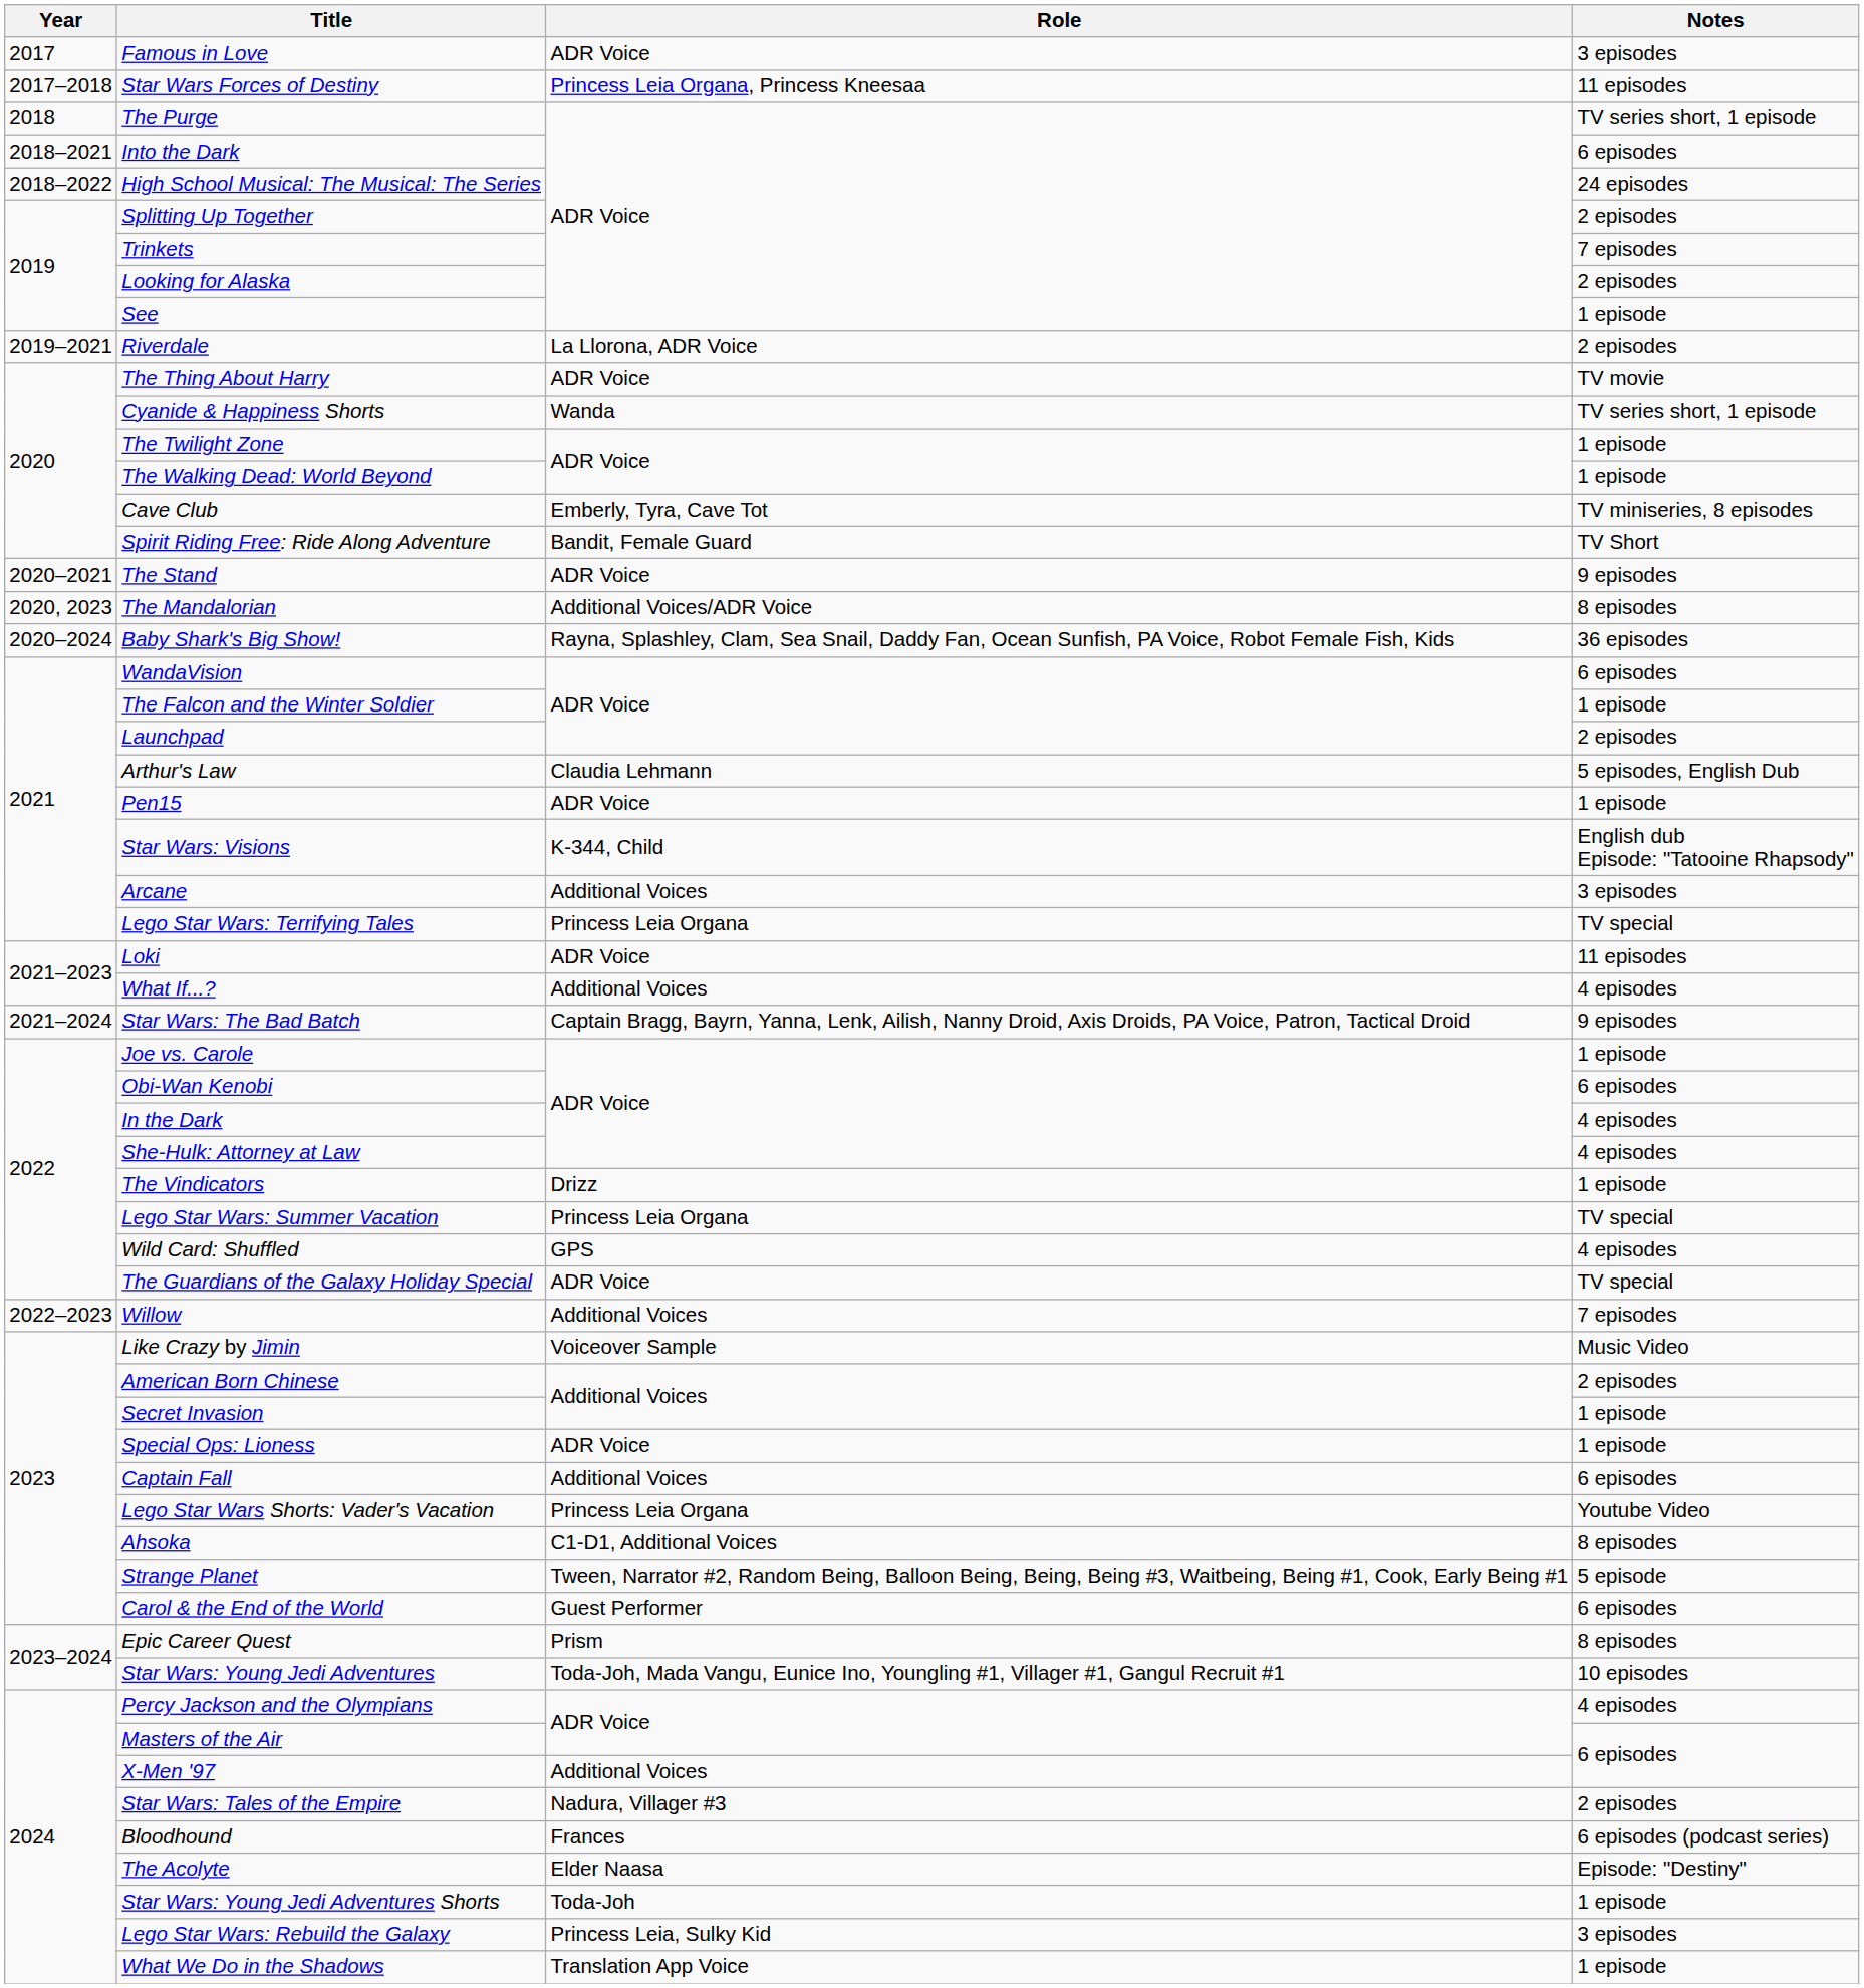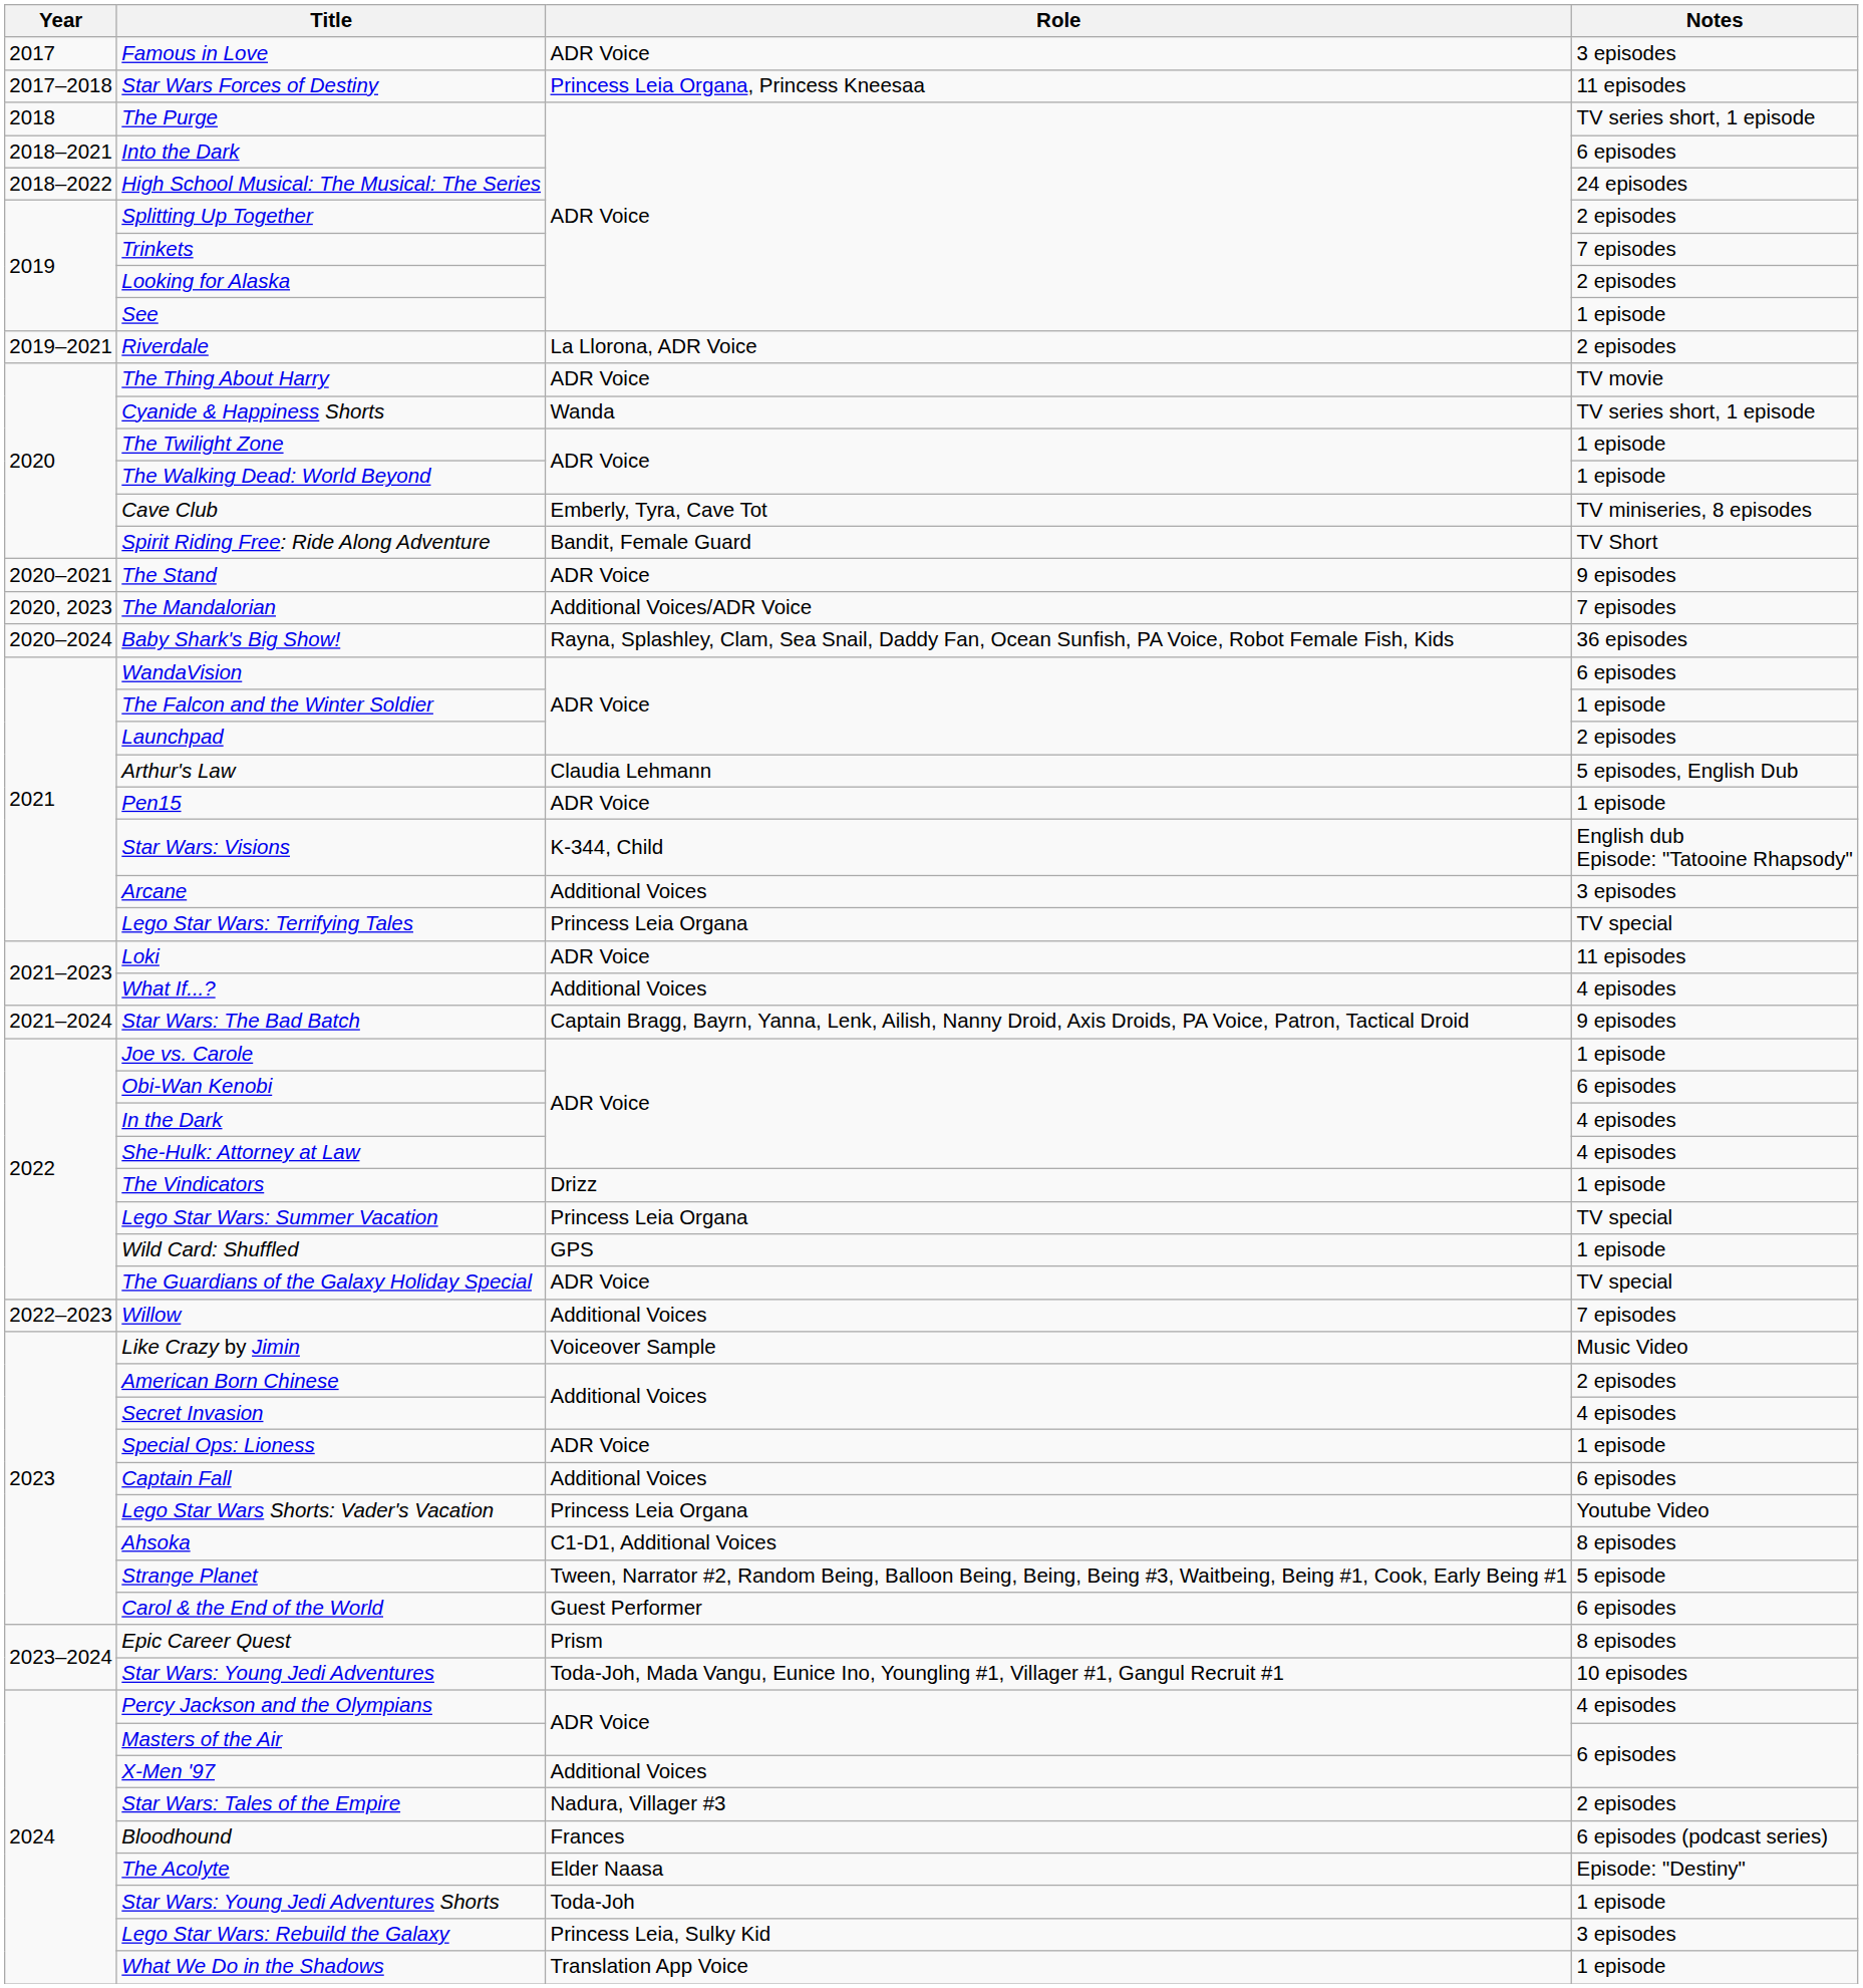 <table class="wikitable sortable">
 <tr>
 <th>Year</th>
 <th>Title</th>
 <th>Role</th>
 <th>Notes</th>
 </tr>
 <tr>
 <td>2017</td>
 <td><em><a href='#'>Famous in Love</a></em></td>
 <td>ADR Voice</td>
 <td>3 episodes</td>
 </tr>
 <tr>
 <td>2017–2018</td>
 <td><em><a href='#'>Star Wars Forces of Destiny</a></em></td>
 <td><a href='#'>Princess Leia Organa</a>, Princess Kneesaa</td>
 <td>11 episodes</td>
 </tr>
 <tr>
 <td>2018</td>
 <td><em><a href='#'>The Purge</a></em></td>
 <td rowspan="7">ADR Voice</td>
 <td>TV series short, 1 episode</td>
 </tr>
 <tr>
 <td>2018–2021</td>
 <td><em><a href='#'>Into the Dark</a></em></td>
 <td>6 episodes</td>
 </tr>
 <tr>
 <td>2018–2022</td>
 <td><em><a href='#'>High School Musical: The Musical: The Series</a></em></td>
 <td>24 episodes</td>
 </tr>
 <tr>
 <td rowspan="4">2019</td>
 <td><em><a href='#'>Splitting Up Together</a></em></td>
 <td>2 episodes</td>
 </tr>
 <tr>
 <td><em><a href='#'>Trinkets</a></em></td>
 <td>7 episodes</td>
 </tr>
 <tr>
 <td><em><a href='#'>Looking for Alaska</a></em></td>
 <td>2 episodes</td>
 </tr>
 <tr>
 <td><em><a href='#'>See</a></em></td>
 <td>1 episode</td>
 </tr>
 <tr>
 <td>2019–2021</td>
 <td><em><a href='#'>Riverdale</a></em></td>
 <td>La Llorona, ADR Voice</td>
 <td>2 episodes</td>
 </tr>
 <tr>
 <td rowspan="6">2020</td>
 <td><em><a href='#'>The Thing About Harry</a></em></td>
 <td>ADR Voice</td>
 <td>TV movie</td>
 </tr>
 <tr>
 <td><em><a href='#'>Cyanide & Happiness</a> Shorts</em></td>
 <td>Wanda</td>
 <td>TV series short, 1 episode</td>
 </tr>
 <tr>
 <td><em><a href='#'>The Twilight Zone</a></em></td>
 <td rowspan="2">ADR Voice</td>
 <td>1 episode</td>
 </tr>
 <tr>
 <td><em><a href='#'>The Walking Dead: World Beyond</a></em></td>
 <td>1 episode</td>
 </tr>
 <tr>
 <td><em>Cave Club</em></td>
 <td>Emberly, Tyra, Cave Tot</td>
 <td>TV miniseries, 8 episodes</td>
 </tr>
 <tr>
 <td><em><a href='#'>Spirit Riding Free</a>: Ride Along Adventure</em></td>
 <td>Bandit, Female Guard</td>
 <td>TV Short</td>
 </tr>
 <tr>
 <td>2020–2021</td>
 <td><em><a href='#'>The Stand</a></em></td>
 <td>ADR Voice</td>
 <td>9 episodes</td>
 </tr>
 <tr>
 <td>2020, 2023</td>
 <td><em><a href='#'>The Mandalorian</a></em></td>
 <td>Additional Voices/ADR Voice</td>
-<td>8 episodes</td>
+<td>7 episodes</td>
 </tr>
 <tr>
 <td>2020–2024</td>
 <td><em><a href='#'>Baby Shark's Big Show!</a></em></td>
 <td>Rayna, Splashley, Clam, Sea Snail, Daddy Fan, Ocean Sunfish, PA Voice, Robot Female Fish, Kids</td>
 <td>36 episodes</td>
 </tr>
 <tr>
 <td rowspan="8">2021</td>
 <td><em><a href='#'>WandaVision</a></em></td>
 <td rowspan="3">ADR Voice</td>
 <td>6 episodes</td>
 </tr>
 <tr>
 <td><em><a href='#'>The Falcon and the Winter Soldier</a></em></td>
 <td>1 episode</td>
 </tr>
 <tr>
 <td><em><a href='#'>Launchpad</a></em></td>
 <td>2 episodes</td>
 </tr>
 <tr>
 <td><em>Arthur's Law</em></td>
 <td>Claudia Lehmann</td>
 <td>5 episodes, English Dub </td>
 </tr>
 <tr>
 <td><em><a href='#'>Pen15</a></em></td>
 <td>ADR Voice</td>
 <td>1 episode</td>
 </tr>
 <tr>
 <td><em><a href='#'>Star Wars: Visions</a></em></td>
 <td>K-344, Child</td>
 <td>English dub<br>Episode: "Tatooine Rhapsody"</td>
 </tr>
 <tr>
 <td><em><a href='#'>Arcane</a></em></td>
 <td>Additional Voices</td>
 <td>3 episodes</td>
 </tr>
 <tr>
 <td><em><a href='#'>Lego Star Wars: Terrifying Tales</a></em></td>
 <td>Princess Leia Organa</td>
 <td>TV special</td>
 </tr>
 <tr>
 <td rowspan="2">2021–2023</td>
 <td><em><a href='#'>Loki</a></em></td>
 <td>ADR Voice</td>
 <td>11 episodes</td>
 </tr>
 <tr>
 <td><em><a href='#'>What If...?</a></em></td>
 <td>Additional Voices</td>
 <td>4 episodes</td>
 </tr>
 <tr>
 <td>2021–2024</td>
 <td><em><a href='#'>Star Wars: The Bad Batch</a></em></td>
 <td>Captain Bragg, Bayrn, Yanna, Lenk, Ailish, Nanny Droid, Axis Droids, PA Voice, Patron, Tactical Droid</td>
 <td>9 episodes</td>
 </tr>
 <tr>
 <td rowspan="8">2022</td>
 <td><em><a href='#'>Joe vs. Carole</a></em></td>
 <td rowspan="4">ADR Voice</td>
 <td>1 episode</td>
 </tr>
 <tr>
 <td><em><a href='#'>Obi-Wan Kenobi</a></em></td>
 <td>6 episodes</td>
 </tr>
 <tr>
 <td><em><a href='#'>In the Dark</a></em></td>
 <td>4 episodes</td>
 </tr>
 <tr>
 <td><em><a href='#'>She-Hulk: Attorney at Law</a></em></td>
 <td>4 episodes</td>
 </tr>
 <tr>
 <td><em><a href='#'>The Vindicators</a></em></td>
 <td>Drizz</td>
 <td>1 episode</td>
 </tr>
 <tr>
 <td><em><a href='#'>Lego Star Wars: Summer Vacation</a></em></td>
 <td>Princess Leia Organa</td>
 <td>TV special</td>
 </tr>
 <tr>
 <td><em>Wild Card: Shuffled</em></td>
 <td>GPS</td>
-<td>4 episodes</td>
+<td>1 episode</td>
 </tr>
 <tr>
 <td><em><a href='#'>The Guardians of the Galaxy Holiday Special</a></em></td>
 <td>ADR Voice</td>
 <td>TV special</td>
 </tr>
 <tr>
 <td>2022–2023</td>
 <td><em><a href='#'>Willow</a></em></td>
 <td>Additional Voices</td>
 <td>7 episodes</td>
 </tr>
 <tr>
 <td rowspan="9">2023</td>
 <td><em>Like Crazy</em> by <em><a href='#'>Jimin</a></em></td>
 <td>Voiceover Sample</td>
 <td>Music Video</td>
 </tr>
 <tr>
 <td><em><a href='#'>American Born Chinese</a></em></td>
 <td rowspan="2">Additional Voices</td>
 <td>2 episodes</td>
 </tr>
 <tr>
 <td><em><a href='#'>Secret Invasion</a></em></td>
-<td>1 episode</td>
+<td>4 episodes</td>
 </tr>
 <tr>
 <td><em><a href='#'>Special Ops: Lioness</a></em></td>
 <td>ADR Voice</td>
 <td>1 episode</td>
 </tr>
 <tr>
 <td><em><a href='#'>Captain Fall</a></em></td>
 <td>Additional Voices</td>
 <td>6 episodes</td>
 </tr>
 <tr>
 <td><em><a href='#'>Lego Star Wars</a> Shorts: Vader's Vacation</em></td>
 <td>Princess Leia Organa</td>
 <td>Youtube Video</td>
 </tr>
 <tr>
 <td><em><a href='#'>Ahsoka</a></em></td>
 <td>C1-D1, Additional Voices</td>
 <td>8 episodes</td>
 </tr>
 <tr>
 <td><em><a href='#'>Strange Planet</a></em></td>
 <td>Tween, Narrator #2, Random Being, Balloon Being, Being, Being #3, Waitbeing, Being #1, Cook, Early Being #1</td>
 <td>5 episode</td>
 </tr>
 <tr>
 <td><em><a href='#'>Carol & the End of the World</a></em></td>
 <td>Guest Performer</td>
 <td>6 episodes</td>
 </tr>
 <tr>
 <td rowspan="2">2023–2024</td>
 <td><em>Epic Career Quest</em></td>
 <td>Prism</td>
 <td>8 episodes</td>
 </tr>
 <tr>
 <td><em><a href='#'>Star Wars: Young Jedi Adventures</a></em></td>
 <td>Toda-Joh, Mada Vangu, Eunice Ino, Youngling #1, Villager #1, Gangul Recruit #1</td>
 <td>10 episodes</td>
 </tr>
 <tr>
 <td rowspan="9">2024</td>
 <td><em><a href='#'>Percy Jackson and the Olympians</a></em></td>
 <td rowspan="2">ADR Voice</td>
 <td>4 episodes</td>
 </tr>
 <tr>
 <td><em><a href='#'>Masters of the Air</a></em></td>
 <td rowspan="2">6 episodes</td>
 </tr>
 <tr>
 <td><em><a href='#'>X-Men '97</a></em></td>
 <td>Additional Voices</td>
 </tr>
 <tr>
 <td><em><a href='#'>Star Wars: Tales of the Empire</a></em></td>
 <td>Nadura, Villager #3</td>
 <td>2 episodes</td>
 </tr>
 <tr>
 <td><em>Bloodhound</em></td>
 <td>Frances</td>
 <td>6 episodes (podcast series)</td>
 </tr>
 <tr>
 <td><em><a href='#'>The Acolyte</a></em></td>
 <td>Elder Naasa</td>
 <td>Episode: "Destiny" </td>
 </tr>
 <tr>
 <td><em><a href='#'>Star Wars: Young Jedi Adventures</a> Shorts</em></td>
 <td>Toda-Joh</td>
 <td>1 episode</td>
 </tr>
 <tr>
 <td><em><a href='#'>Lego Star Wars: Rebuild the Galaxy</a></em></td>
 <td>Princess Leia, Sulky Kid</td>
 <td>3 episodes</td>
 </tr>
 <tr>
 <td><em><a href='#'>What We Do in the Shadows</a></em></td>
 <td>Translation App Voice</td>
 <td>1 episode</td>
 </tr>
 </table>
